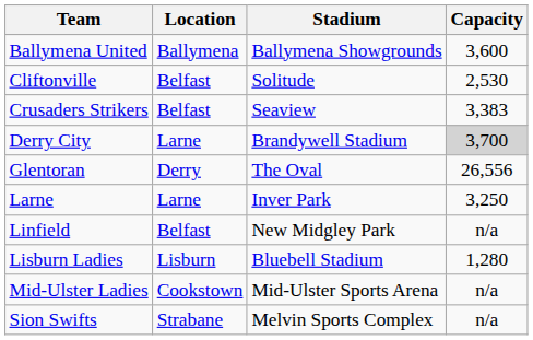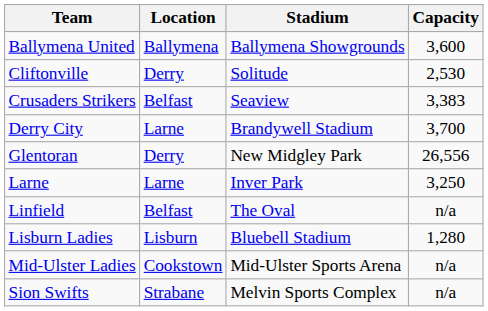 <table class="wikitable sortable">
 <tr>
 <th>Team</th>
 <th>Location</th>
 <th>Stadium</th>
 <th>Capacity</th>
 </tr>
 <tr>
 <td><a href='#'>Ballymena United</a></td>
 <td><a href='#'>Ballymena</a></td>
 <td><a href='#'>Ballymena Showgrounds</a></td>
 <td style="text-align:center">3,600</td>
 </tr>
 <tr>
 <td><a href='#'>Cliftonville</a></td>
-<td><a href='#'>Belfast</a> </td>
+<td><a href='#'>Derry</a></td>
 <td><a href='#'>Solitude</a></td>
 <td style="text-align:center">2,530</td>
 </tr>
 <tr>
 <td><a href='#'>Crusaders Strikers</a></td>
 <td><a href='#'>Belfast</a> </td>
 <td><a href='#'>Seaview</a></td>
 <td style="text-align:center">3,383</td>
 </tr>
 <tr>
 <td><a href='#'>Derry City</a></td>
 <td><a href='#'>Larne</a></td>
 <td><a href='#'>Brandywell Stadium</a></td>
-<td style="background: lightgrey; text-align:center">3,700</td>
+<td style="text-align:center">3,700</td>
 </tr>
 <tr>
 <td><a href='#'>Glentoran</a></td>
 <td><a href='#'>Derry</a></td>
-<td><a href='#'>The Oval</a></td>
+<td>New Midgley Park</td>
 <td style="text-align:center">26,556</td>
 </tr>
 <tr>
 <td><a href='#'>Larne</a></td>
 <td><a href='#'>Larne</a></td>
 <td><a href='#'>Inver Park</a></td>
 <td style="text-align:center">3,250</td>
 </tr>
 <tr>
 <td><a href='#'>Linfield</a></td>
 <td><a href='#'>Belfast</a> </td>
-<td>New Midgley Park</td>
+<td><a href='#'>The Oval</a></td>
 <td style="text-align:center">n/a</td>
 </tr>
 <tr>
 <td><a href='#'>Lisburn Ladies</a></td>
 <td><a href='#'>Lisburn</a></td>
 <td><a href='#'>Bluebell Stadium</a></td>
 <td style="text-align:center">1,280</td>
 </tr>
 <tr>
 <td><a href='#'>Mid-Ulster Ladies</a></td>
 <td><a href='#'>Cookstown</a></td>
 <td>Mid-Ulster Sports Arena</td>
 <td style="text-align:center">n/a</td>
 </tr>
 <tr>
 <td><a href='#'>Sion Swifts</a></td>
 <td><a href='#'>Strabane</a></td>
 <td>Melvin Sports Complex</td>
 <td style="text-align:center">n/a</td>
 </tr>
 </table>
